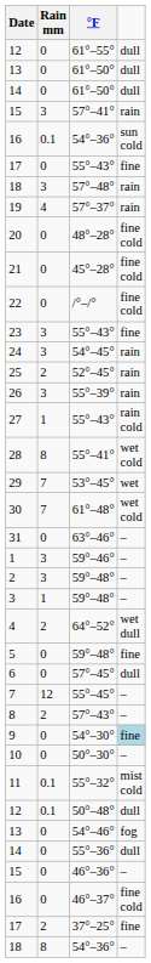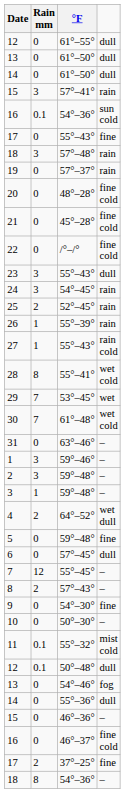 <table class="wikitable" align=right style="margin:0 0 1em 1em">
 <tr>
 <th>Date</th>
 <th>Rain<br>mm<br></th>
 <th><a href='#'>°F</a></th>
 </tr>
 <tr>
 <td>12</td>
 <td>0</td>
 <td>61°–55°</td>
 <td>dull</td>
 </tr>
 <tr>
 <td>13</td>
 <td>0</td>
 <td>61°–50°</td>
 <td>dull</td>
 </tr>
 <tr>
 <td>14</td>
 <td>0</td>
 <td>61°–50°</td>
 <td>dull</td>
 </tr>
 <tr>
 <td>15</td>
 <td>3</td>
 <td>57°–41°</td>
 <td>rain</td>
 </tr>
 <tr>
 <td>16</td>
 <td>0.1</td>
 <td>54°–36°</td>
 <td>sun<br>cold</td>
 </tr>
 <tr>
 <td>17</td>
 <td>0</td>
 <td>55°–43°</td>
 <td>fine</td>
 </tr>
 <tr>
 <td>18</td>
 <td>3</td>
 <td>57°–48°</td>
 <td>rain</td>
 </tr>
 <tr>
 <td>19</td>
-<td>4</td>
+<td>0</td>
 <td>57°–37°</td>
 <td>rain</td>
 </tr>
 <tr>
 <td>20</td>
 <td>0</td>
 <td>48°–28°</td>
 <td>fine<br>cold</td>
 </tr>
 <tr>
 <td>21</td>
 <td>0</td>
 <td>45°–28°</td>
 <td>fine<br>cold</td>
 </tr>
 <tr>
 <td>22</td>
 <td>0</td>
 <td>/°–/°</td>
 <td>fine<br>cold</td>
 </tr>
 <tr>
 <td>23</td>
 <td>3</td>
 <td>55°–43°</td>
-<td>fine</td>
+<td>dull</td>
 </tr>
 <tr>
 <td>24</td>
 <td>3</td>
 <td>54°–45°</td>
 <td>rain</td>
 </tr>
 <tr>
 <td>25</td>
 <td>2</td>
 <td>52°–45°</td>
 <td>rain</td>
 </tr>
 <tr>
 <td>26</td>
-<td>3</td>
+<td>1</td>
 <td>55°–39°</td>
 <td>rain</td>
 </tr>
 <tr>
 <td>27</td>
 <td>1</td>
 <td>55°–43°</td>
 <td>rain<br>cold</td>
 </tr>
 <tr>
 <td>28</td>
 <td>8</td>
 <td>55°–41°</td>
 <td>wet<br>cold</td>
 </tr>
 <tr>
 <td>29</td>
 <td>7</td>
 <td>53°–45°</td>
 <td>wet</td>
 </tr>
 <tr>
 <td>30</td>
 <td>7</td>
 <td>61°–48°</td>
 <td>wet<br>cold</td>
 </tr>
 <tr>
 <td>31</td>
 <td>0</td>
 <td>63°–46°</td>
 <td>–</td>
 </tr>
 <tr>
 <td>1</td>
 <td>3</td>
 <td>59°–46°</td>
 <td>–</td>
 </tr>
 <tr>
 <td>2</td>
 <td>3</td>
 <td>59°–48°</td>
 <td>–</td>
 </tr>
 <tr>
 <td>3</td>
 <td>1</td>
 <td>59°–48°</td>
 <td>–</td>
 </tr>
 <tr>
 <td>4</td>
 <td>2</td>
 <td>64°–52°</td>
 <td>wet<br>dull</td>
 </tr>
 <tr>
 <td>5</td>
 <td>0</td>
 <td>59°–48°</td>
 <td>fine</td>
 </tr>
 <tr>
 <td>6</td>
 <td>0</td>
 <td>57°–45°</td>
 <td>dull</td>
 </tr>
 <tr>
 <td>7</td>
 <td>12</td>
 <td>55°–45°</td>
 <td>–</td>
 </tr>
 <tr>
 <td>8</td>
 <td>2</td>
 <td>57°–43°</td>
 <td>–</td>
 </tr>
 <tr>
 <td>9</td>
 <td>0</td>
 <td>54°–30°</td>
-<td style="background: lightblue;">fine</td>
+<td>fine</td>
 </tr>
 <tr>
 <td>10</td>
 <td>0</td>
 <td>50°–30°</td>
 <td>–</td>
 </tr>
 <tr>
 <td>11</td>
 <td>0.1</td>
 <td>55°–32°</td>
 <td>mist<br>cold</td>
 </tr>
 <tr>
 <td>12</td>
 <td>0.1</td>
 <td>50°–48°</td>
 <td>dull</td>
 </tr>
 <tr>
 <td>13</td>
 <td>0</td>
 <td>54°–46°</td>
 <td>fog</td>
 </tr>
 <tr>
 <td>14</td>
 <td>0</td>
 <td>55°–36°</td>
 <td>dull</td>
 </tr>
 <tr>
 <td>15</td>
 <td>0</td>
 <td>46°–36°</td>
 <td>–</td>
 </tr>
 <tr>
 <td>16</td>
 <td>0</td>
 <td>46°–37°</td>
 <td>fine<br>cold</td>
 </tr>
 <tr>
 <td>17</td>
 <td>2</td>
 <td>37°–25°</td>
 <td>fine</td>
 </tr>
 <tr>
 <td>18</td>
 <td>8</td>
 <td>54°–36°</td>
 <td>–</td>
 </tr>
 </table>
